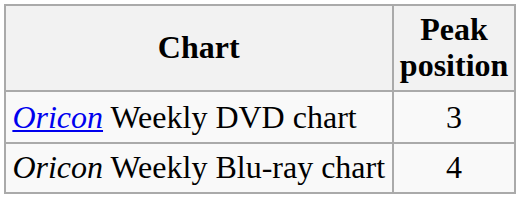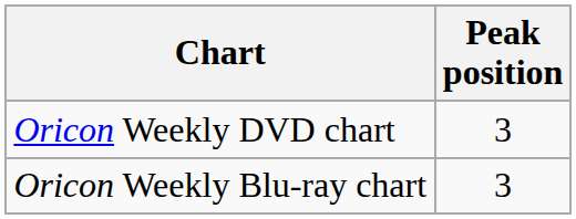 <table class="wikitable sortable" style="text-align:center;">
 <tr>
 <th>Chart</th>
 <th>Peak<br>position</th>
 </tr>
 <tr>
 <td style="text-align:left;"><em><a href='#'>Oricon</a></em> Weekly DVD chart</td>
 <td>3</td>
 </tr>
 <tr>
 <td style="text-align:left;"><em>Oricon</em> Weekly Blu-ray chart</td>
-<td>4</td>
+<td>3</td>
 </tr>
 </table>
